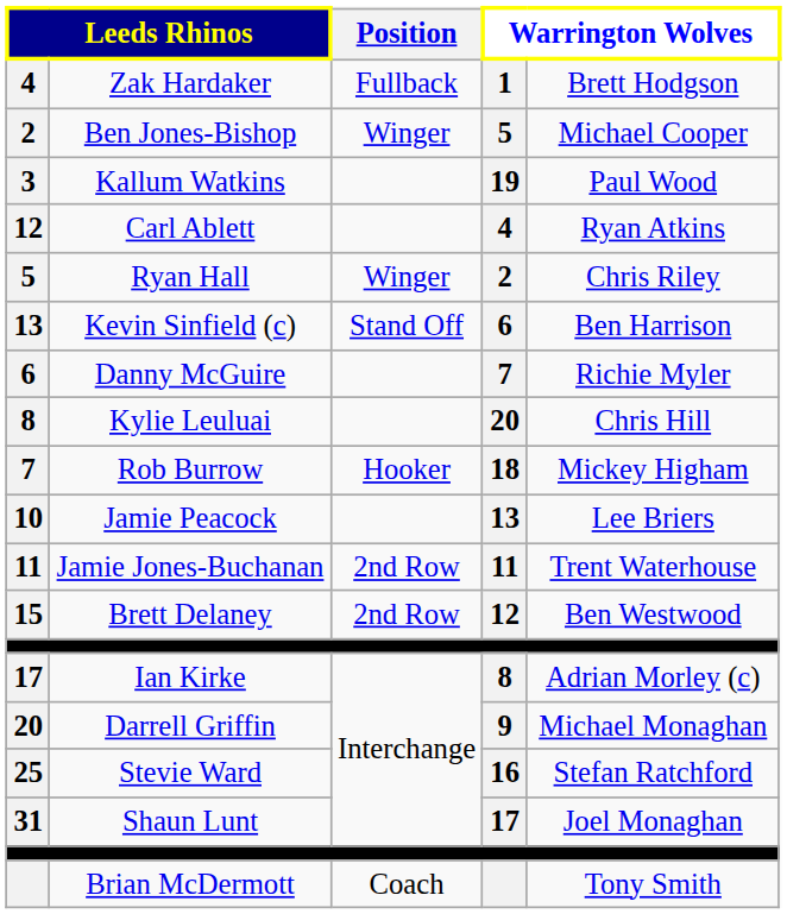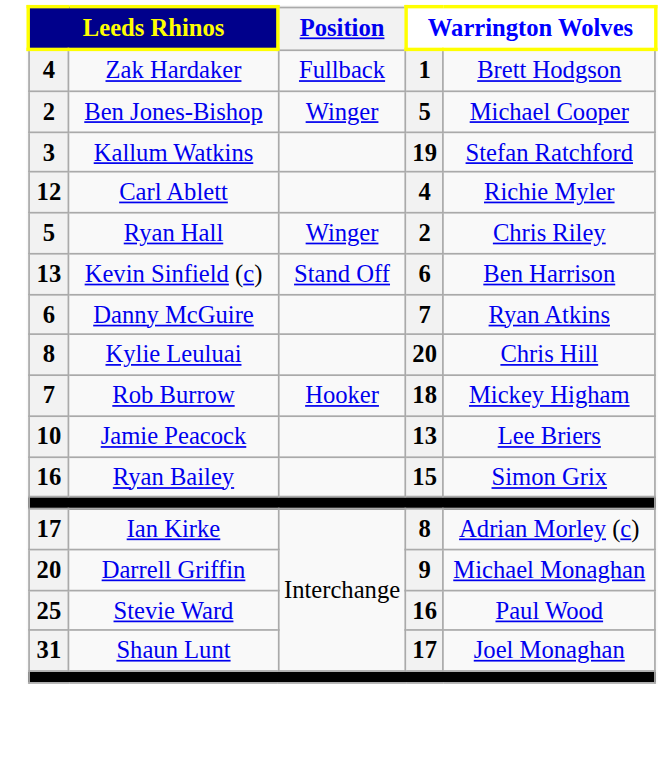 <table class="wikitable" style="float:right; font-size:90%;">
 <tr>
 <th colspan="2"  style="width:138px; background:darkblue; color:yellow; border:2px solid yellow;"><strong>Leeds Rhinos</strong></th>
 <th><a href='#'>Position</a></th>
 <th colspan="2"  style="width:138px; background:white; color:blue; border:2px solid yellow;"><strong>Warrington Wolves</strong></th>
 </tr>
 <tr>
 <th>4</th>
 <td align="center"> <a href='#'>Zak Hardaker</a></td>
 <td align="center"><a href='#'>Fullback</a></td>
 <th>1</th>
 <td align="center">  <a href='#'>Brett Hodgson</a></td>
 </tr>
 <tr>
 <th>2</th>
 <td align="center"> <a href='#'>Ben Jones-Bishop</a></td>
 <td align="center"><a href='#'>Winger</a></td>
 <th>5</th>
 <td align="center"> <a href='#'>Michael Cooper</a></td>
 </tr>
 <tr>
 <th>3</th>
 <td align="center"> <a href='#'>Kallum Watkins</a></td>
 <td align="center"></td>
 <th>19</th>
-<td align="center"> <a href='#'>Paul Wood</a></td>
+<td align="center"> <a href='#'>Stefan Ratchford</a></td>
 </tr>
 <tr>
 <th>12</th>
 <td align="center"> <a href='#'>Carl Ablett</a></td>
 <td align="center"></td>
 <th>4</th>
-<td align="center"> <a href='#'>Ryan Atkins</a></td>
+<td align="center"> <a href='#'>Richie Myler</a></td>
 </tr>
 <tr>
 <th>5</th>
 <td align="center"> <a href='#'>Ryan Hall</a></td>
 <td align="center"><a href='#'>Winger</a></td>
 <th>2</th>
 <td align="center"> <a href='#'>Chris Riley</a></td>
 </tr>
 <tr>
 <th>13</th>
 <td align="center"> <a href='#'>Kevin Sinfield</a> (<a href='#'>c</a>)</td>
 <td align="center"><a href='#'>Stand Off</a></td>
 <th>6</th>
 <td align="center"> <a href='#'>Ben Harrison</a></td>
 </tr>
 <tr>
 <th>6</th>
 <td align="center"> <a href='#'>Danny McGuire</a></td>
 <td align="center"></td>
 <th>7</th>
-<td align="center"> <a href='#'>Richie Myler</a></td>
+<td align="center"> <a href='#'>Ryan Atkins</a></td>
 </tr>
 <tr>
 <th>8</th>
 <td align="center">  <a href='#'>Kylie Leuluai</a></td>
 <td align="center"></td>
 <th>20</th>
 <td align="center"> <a href='#'>Chris Hill</a></td>
 </tr>
 <tr>
 <th>7</th>
 <td align="center"> <a href='#'>Rob Burrow</a></td>
 <td align="center"><a href='#'>Hooker</a></td>
 <th>18</th>
 <td align="center"> <a href='#'>Mickey Higham</a></td>
 </tr>
 <tr>
 <th>10</th>
 <td align="center"> <a href='#'>Jamie Peacock</a></td>
 <td align="center"></td>
 <th>13</th>
 <td align="center"> <a href='#'>Lee Briers</a></td>
 </tr>
 <tr>
-<th>11</th>
-<td align="center"> <a href='#'>Jamie Jones-Buchanan</a></td>
-<td align="center"><a href='#'>2nd Row</a></td>
-<th>11</th>
-<td align="center"> <a href='#'>Trent Waterhouse</a></td>
-</tr>
-<tr>
+<th>16</th>
+<td align="center"> <a href='#'>Ryan Bailey</a></td>
+<td align="center"></td>
 <th>15</th>
-<td align="center"> <a href='#'>Brett Delaney</a></td>
-<td align="center"><a href='#'>2nd Row</a></td>
-<th>12</th>
-<td align="center"> <a href='#'>Ben Westwood</a></td>
+<td align="center"> <a href='#'>Simon Grix</a></td>
 </tr>
 <tr>
 <td style=background:black; colspan=5></td>
 </tr>
 <tr>
 <th>17</th>
 <td align="center"> <a href='#'>Ian Kirke</a></td>
 <td align="center" rowspan=4>Interchange</td>
 <th>8</th>
 <td align="center"> <a href='#'>Adrian Morley</a> (<a href='#'>c</a>)</td>
 </tr>
 <tr>
 <th>20</th>
 <td align="center"> <a href='#'>Darrell Griffin</a></td>
 <th>9</th>
 <td align="center"> <a href='#'>Michael Monaghan</a></td>
 </tr>
 <tr>
 <th>25</th>
 <td align="center"> <a href='#'>Stevie Ward</a></td>
 <th>16</th>
-<td align="center"> <a href='#'>Stefan Ratchford</a></td>
+<td align="center"> <a href='#'>Paul Wood</a></td>
 </tr>
 <tr>
 <th>31</th>
 <td align="center">  <a href='#'>Shaun Lunt</a></td>
 <th>17</th>
 <td align="center"> <a href='#'>Joel Monaghan</a></td>
 </tr>
 <tr>
 <td style=background:black; colspan=5></td>
 </tr>
-<tr>
-<th></th>
-<td align="center"> <a href='#'>Brian McDermott</a></td>
-<td align="center">Coach</td>
-<th></th>
-<td align="center"> <a href='#'>Tony Smith</a></td>
-</tr>
 </table>
